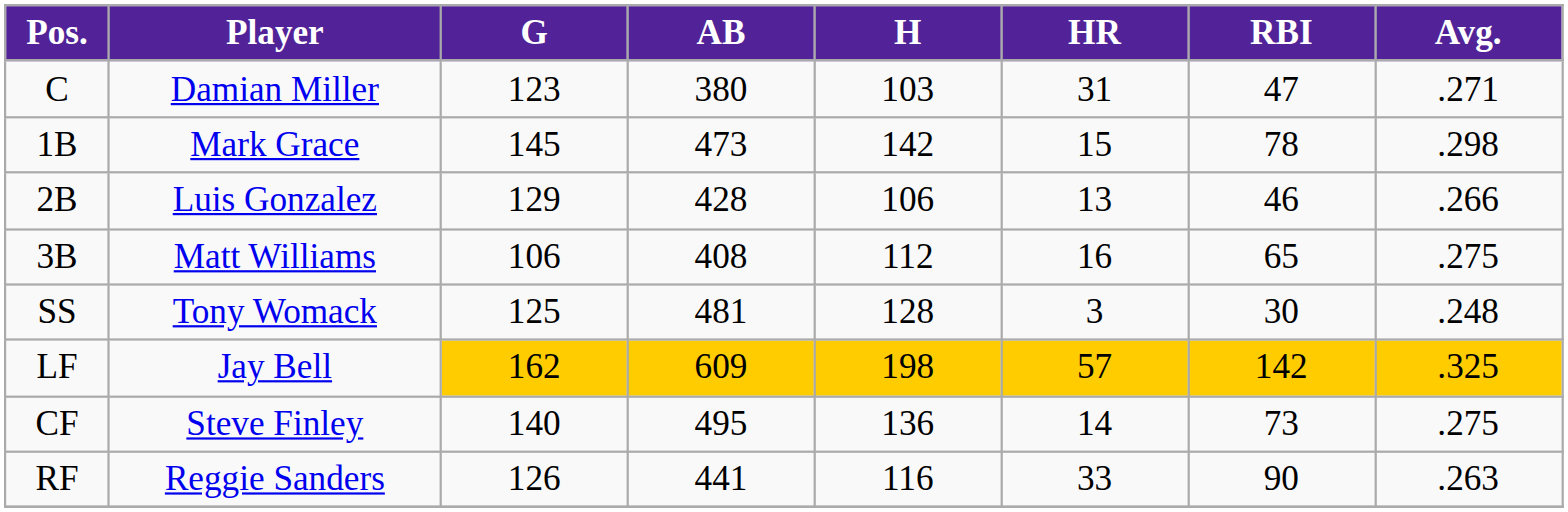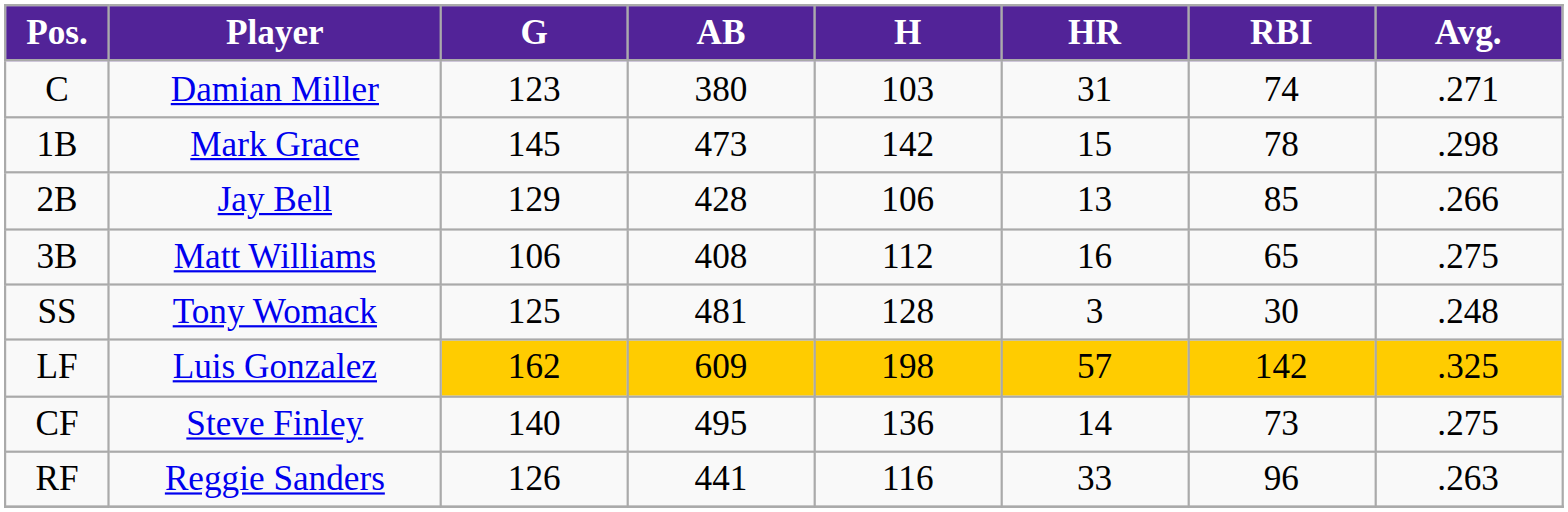 <table class="wikitable sortable">
 <tr>
 <th style="background:#522398;color:white;" width="5%">Pos.</th>
 <th style="background:#522398;color:white;" width="16%">Player</th>
 <th style="background:#522398;color:white;" width="9%">G</th>
 <th style="background:#522398;color:white;" width="9%">AB</th>
 <th style="background:#522398;color:white;" width="9%">H</th>
 <th style="background:#522398;color:white;" width="9%">HR</th>
 <th style="background:#522398;color:white;" width="9%">RBI</th>
 <th style="background:#522398;color:white;" width="9%">Avg.</th>
 </tr>
 <tr align="center">
 <td>C</td>
 <td><a href='#'>Damian Miller</a></td>
 <td>123</td>
 <td>380</td>
 <td>103</td>
 <td>31</td>
-<td>47</td>
+<td>74</td>
 <td>.271</td>
 </tr>
 <tr align="center">
 <td>1B</td>
 <td><a href='#'>Mark Grace</a></td>
 <td>145</td>
 <td>473</td>
 <td>142</td>
 <td>15</td>
 <td>78</td>
 <td>.298</td>
 </tr>
 <tr align="center">
 <td>2B</td>
-<td><a href='#'>Luis Gonzalez</a></td>
+<td><a href='#'>Jay Bell</a></td>
 <td>129</td>
 <td>428</td>
 <td>106</td>
 <td>13</td>
-<td>46</td>
+<td>85</td>
 <td>.266</td>
 </tr>
 <tr align="center">
 <td>3B</td>
 <td><a href='#'>Matt Williams</a></td>
 <td>106</td>
 <td>408</td>
 <td>112</td>
 <td>16</td>
 <td>65</td>
 <td>.275</td>
 </tr>
 <tr align="center">
 <td>SS</td>
 <td><a href='#'>Tony Womack</a></td>
 <td>125</td>
 <td>481</td>
 <td>128</td>
 <td>3</td>
 <td>30</td>
 <td>.248</td>
 </tr>
 <tr align="center">
 <td>LF</td>
-<td><a href='#'>Jay Bell</a></td>
+<td><a href='#'>Luis Gonzalez</a></td>
 <td bgcolor="#FFCC00">162</td>
 <td bgcolor="#FFCC00">609</td>
 <td bgcolor="#FFCC00">198</td>
 <td bgcolor="#FFCC00">57</td>
 <td bgcolor="#FFCC00">142</td>
 <td bgcolor="#FFCC00">.325</td>
 </tr>
 <tr align="center">
 <td>CF</td>
 <td><a href='#'>Steve Finley</a></td>
 <td>140</td>
 <td>495</td>
 <td>136</td>
 <td>14</td>
 <td>73</td>
 <td>.275</td>
 </tr>
 <tr align="center">
 <td>RF</td>
 <td><a href='#'>Reggie Sanders</a></td>
 <td>126</td>
 <td>441</td>
 <td>116</td>
 <td>33</td>
-<td>90</td>
+<td>96</td>
 <td>.263</td>
 </tr>
 <tr align="center">
 </tr>
 </table>
